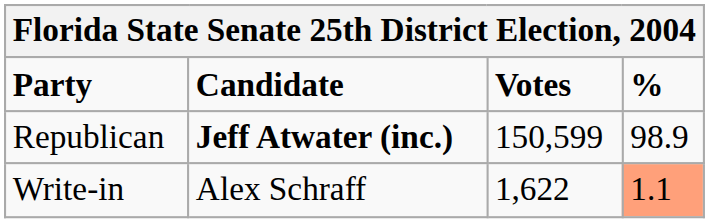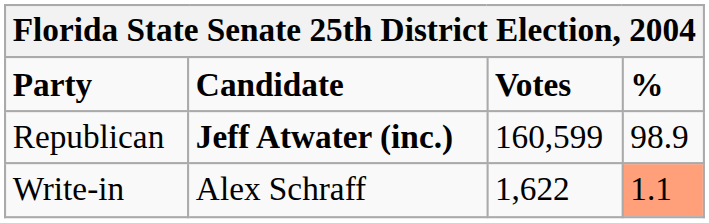 <table class="wikitable">
 <tr>
 <th colspan="4">Florida State Senate 25th District Election, 2004</th>
 </tr>
 <tr>
 <td><strong>Party</strong></td>
 <td><strong>Candidate</strong></td>
 <td><strong>Votes</strong></td>
 <td><strong>%</strong></td>
 </tr>
 <tr>
 <td>Republican</td>
 <td><strong>Jeff Atwater (inc.)</strong></td>
-<td>150,599</td>
+<td>160,599</td>
 <td>98.9</td>
 </tr>
 <tr>
 <td>Write-in</td>
 <td>Alex Schraff</td>
 <td>1,622</td>
 <td style="background: lightsalmon;">1.1</td>
 </tr>
 </table>
